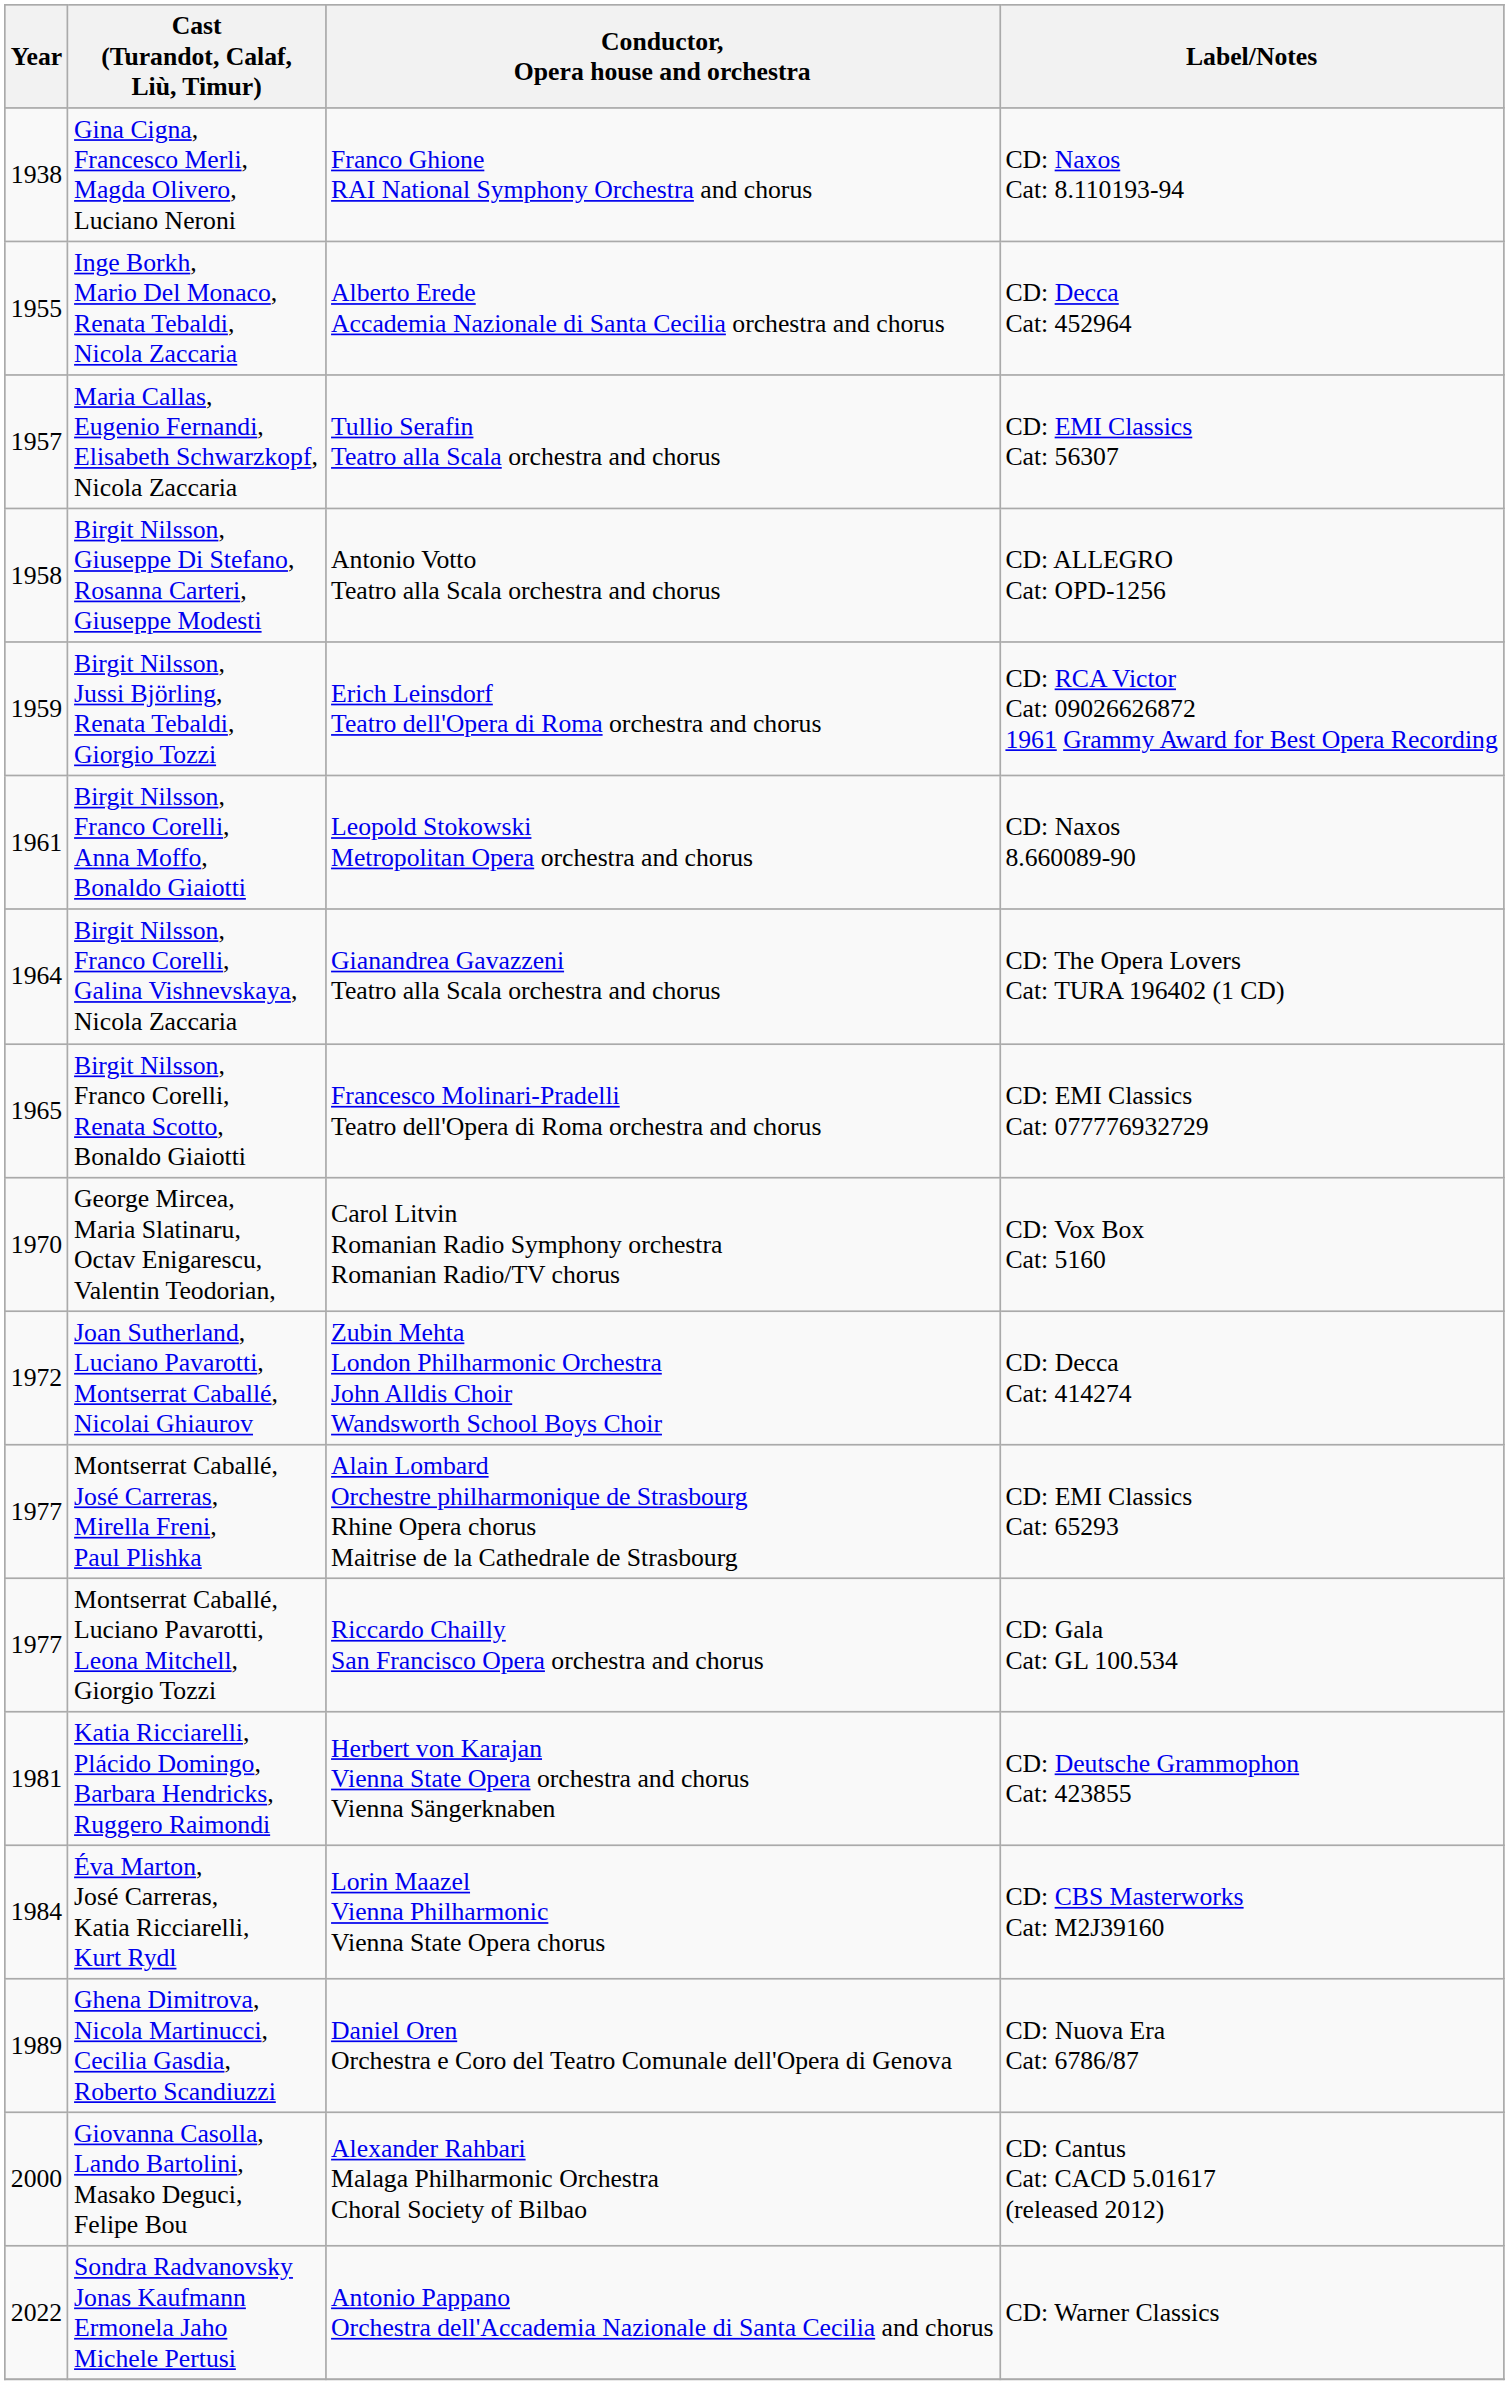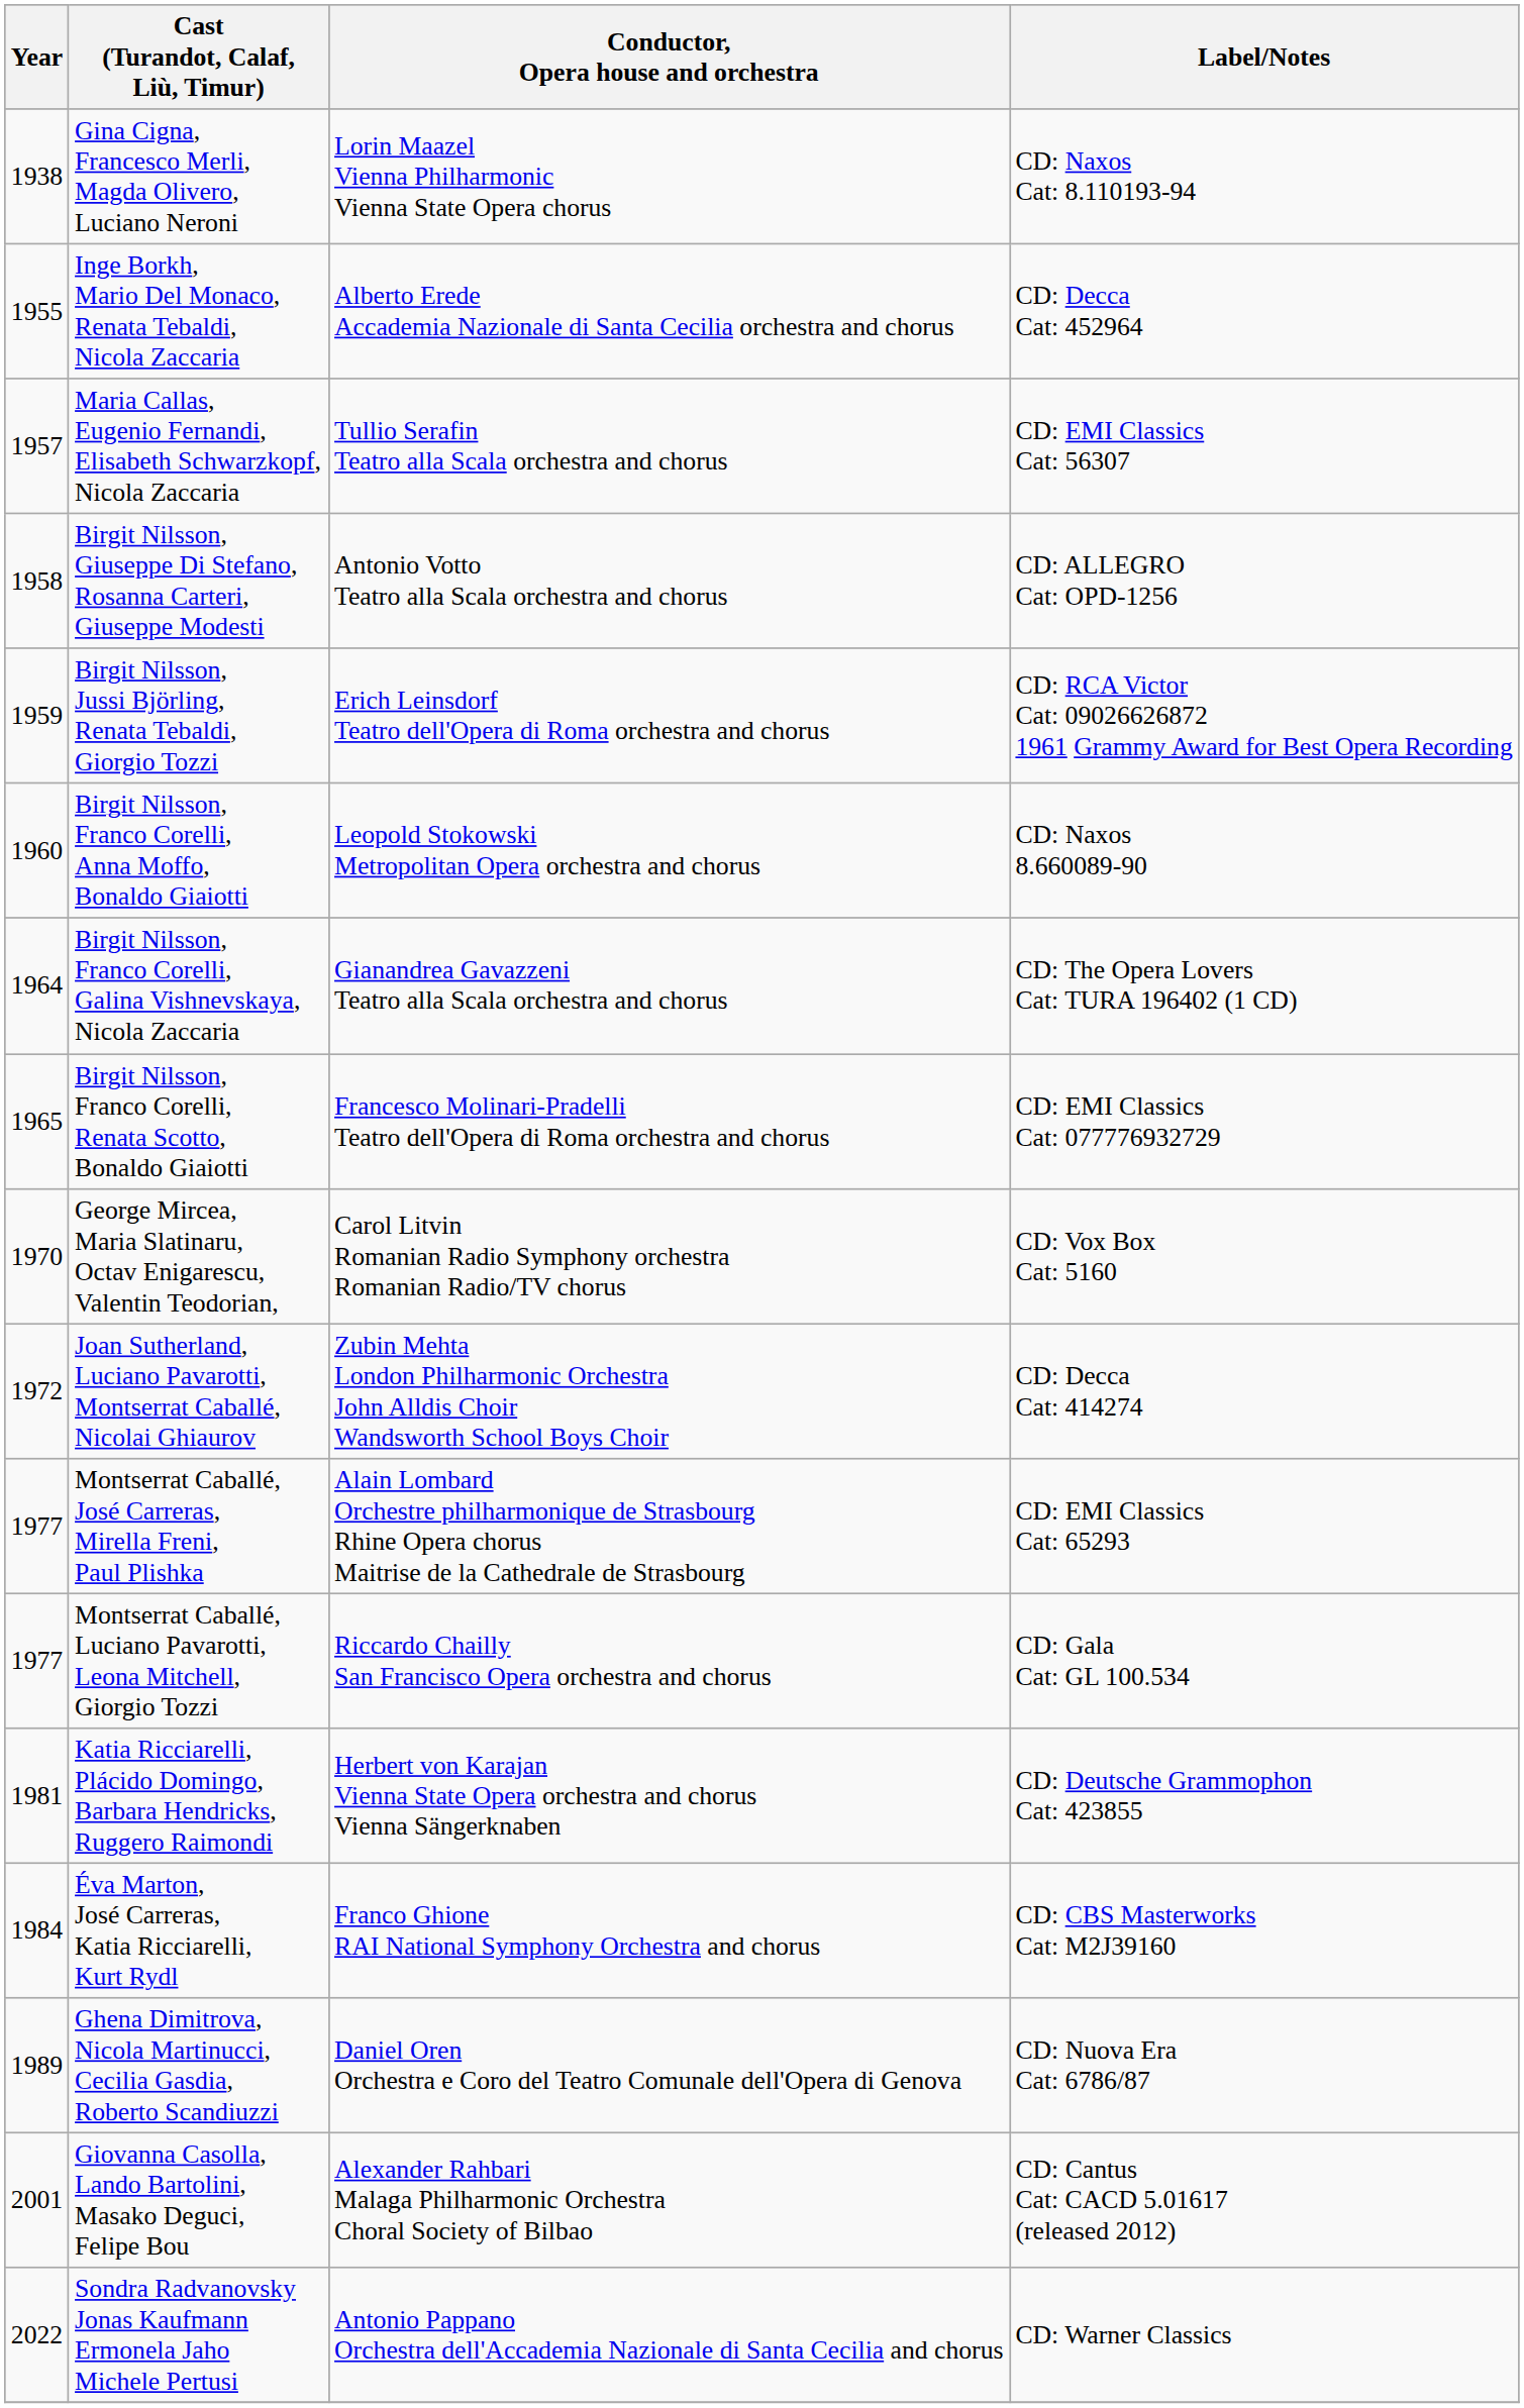 <table class="wikitable" style="font-size:95%;">
 <tr>
 <th>Year</th>
 <th width="145">Cast<br>(Turandot, Calaf,<br>Liù, Timur)</th>
 <th>Conductor,<br>Opera house and orchestra</th>
 <th>Label/Notes</th>
 </tr>
 <tr>
 <td>1938</td>
 <td><a href='#'>Gina Cigna</a>,<br><a href='#'>Francesco Merli</a>,<br><a href='#'>Magda Olivero</a>,<br>Luciano Neroni</td>
-<td><a href='#'>Franco Ghione</a><br><a href='#'>RAI National Symphony Orchestra</a> and chorus</td>
+<td><a href='#'>Lorin Maazel</a><br><a href='#'>Vienna Philharmonic</a><br> Vienna State Opera chorus</td>
 <td>CD: <a href='#'>Naxos</a> <br>Cat: 8.110193-94</td>
 </tr>
 <tr>
 <td>1955</td>
 <td><a href='#'>Inge Borkh</a>,<br><a href='#'>Mario Del Monaco</a>,<br><a href='#'>Renata Tebaldi</a>,<br> <a href='#'>Nicola Zaccaria</a></td>
 <td><a href='#'>Alberto Erede</a><br><a href='#'>Accademia Nazionale di Santa Cecilia</a> orchestra and chorus</td>
 <td>CD: <a href='#'>Decca</a><br>Cat: 452964</td>
 </tr>
 <tr>
 <td>1957</td>
 <td><a href='#'>Maria Callas</a>,<br><a href='#'>Eugenio Fernandi</a>,<br><a href='#'>Elisabeth Schwarzkopf</a>,<br>Nicola Zaccaria</td>
 <td><a href='#'>Tullio Serafin</a><br><a href='#'>Teatro alla Scala</a> orchestra and chorus</td>
 <td>CD: <a href='#'>EMI Classics</a><br>Cat: 56307</td>
 </tr>
 <tr>
 <td>1958</td>
 <td><a href='#'>Birgit Nilsson</a>,<br><a href='#'>Giuseppe Di Stefano</a>,<br><a href='#'>Rosanna Carteri</a>,<br><a href='#'>Giuseppe Modesti</a></td>
 <td>Antonio Votto<br>Teatro alla Scala orchestra and chorus</td>
 <td>CD: ALLEGRO<br>Cat: OPD-1256</td>
 </tr>
 <tr>
 <td>1959</td>
 <td><a href='#'>Birgit Nilsson</a>,<br><a href='#'>Jussi Björling</a>,<br><a href='#'>Renata Tebaldi</a>,<br> <a href='#'>Giorgio Tozzi</a><br></td>
 <td><a href='#'>Erich Leinsdorf</a><br><a href='#'>Teatro dell'Opera di Roma</a> orchestra and chorus</td>
 <td>CD: <a href='#'>RCA Victor</a><br>Cat: 09026626872<br><a href='#'>1961</a> <a href='#'>Grammy Award for Best Opera Recording</a></td>
 </tr>
 <tr>
-<td>1961</td>
+<td>1960</td>
 <td><a href='#'>Birgit Nilsson</a>,<br><a href='#'>Franco Corelli</a>,<br><a href='#'>Anna Moffo</a>,<br><a href='#'>Bonaldo Giaiotti</a><br></td>
 <td><a href='#'>Leopold Stokowski</a><br><a href='#'>Metropolitan Opera</a> orchestra and chorus</td>
 <td>CD: Naxos<br>8.660089-90</td>
 </tr>
 <tr>
 <td>1964</td>
 <td><a href='#'>Birgit Nilsson</a>,<br><a href='#'>Franco Corelli</a>,<br><a href='#'>Galina Vishnevskaya</a>,<br> Nicola Zaccaria</td>
 <td><a href='#'>Gianandrea Gavazzeni</a><br> Teatro alla Scala orchestra and chorus</td>
 <td>CD: The Opera Lovers<br>Cat: TURA 196402 (1 CD)</td>
 </tr>
 <tr>
 <td>1965</td>
 <td><a href='#'>Birgit Nilsson</a>,<br>Franco Corelli,<br><a href='#'>Renata Scotto</a>,<br>Bonaldo Giaiotti</td>
 <td><a href='#'>Francesco Molinari-Pradelli</a><br>Teatro dell'Opera di Roma orchestra and chorus</td>
 <td>CD: EMI Classics <br>Cat: 077776932729</td>
 </tr>
 <tr>
 <td>1970</td>
 <td>George Mircea,<br> Maria Slatinaru,<br> Octav Enigarescu,<br> Valentin Teodorian,</td>
 <td>Carol Litvin<br>Romanian Radio Symphony orchestra<br> Romanian Radio/TV chorus</td>
 <td>CD: Vox Box<br> Cat: 5160</td>
 </tr>
 <tr>
 <td>1972</td>
 <td><a href='#'>Joan Sutherland</a>,<br><a href='#'>Luciano Pavarotti</a>,<br><a href='#'>Montserrat Caballé</a>,<br><a href='#'>Nicolai Ghiaurov</a></td>
 <td><a href='#'>Zubin Mehta</a><br><a href='#'>London Philharmonic Orchestra</a><br><a href='#'>John Alldis Choir</a><br><a href='#'>Wandsworth School Boys Choir</a></td>
 <td>CD: Decca <br>Cat: 414274</td>
 </tr>
 <tr>
 <td>1977</td>
 <td>Montserrat Caballé,<br><a href='#'>José Carreras</a>,<br><a href='#'>Mirella Freni</a>,<br> <a href='#'>Paul Plishka</a></td>
 <td><a href='#'>Alain Lombard</a><br><a href='#'>Orchestre philharmonique de Strasbourg</a><br>Rhine Opera chorus<br> Maitrise  de la Cathedrale de Strasbourg</td>
 <td>CD: EMI Classics<br>Cat: 65293</td>
 </tr>
 <tr>
 <td>1977</td>
 <td>Montserrat Caballé,<br>Luciano Pavarotti,<br><a href='#'>Leona Mitchell</a>,<br>Giorgio Tozzi</td>
 <td><a href='#'>Riccardo Chailly</a><br><a href='#'>San Francisco Opera</a> orchestra and chorus</td>
 <td>CD: Gala <br>Cat: GL 100.534</td>
 </tr>
 <tr>
 <td>1981</td>
 <td><a href='#'>Katia Ricciarelli</a>,<br><a href='#'>Plácido Domingo</a>,<br><a href='#'>Barbara Hendricks</a>,<br><a href='#'>Ruggero Raimondi</a></td>
 <td><a href='#'>Herbert von Karajan</a><br><a href='#'>Vienna State Opera</a> orchestra and chorus<br> Vienna Sängerknaben</td>
 <td>CD: <a href='#'>Deutsche Grammophon</a><br>Cat: 423855</td>
 </tr>
 <tr>
 <td>1984</td>
 <td><a href='#'>Éva Marton</a>,<br>José Carreras,<br>Katia Ricciarelli,<br> <a href='#'>Kurt Rydl</a></td>
-<td><a href='#'>Lorin Maazel</a><br><a href='#'>Vienna Philharmonic</a><br> Vienna State Opera chorus</td>
+<td><a href='#'>Franco Ghione</a><br><a href='#'>RAI National Symphony Orchestra</a> and chorus</td>
 <td>CD: <a href='#'>CBS Masterworks</a><br>Cat: M2J39160</td>
 </tr>
 <tr>
 <td>1989</td>
 <td><a href='#'>Ghena Dimitrova</a>,<br><a href='#'>Nicola Martinucci</a>,<br><a href='#'>Cecilia Gasdia</a>,<br><a href='#'>Roberto Scandiuzzi</a></td>
 <td><a href='#'>Daniel Oren</a><br>Orchestra e Coro del Teatro Comunale dell'Opera di Genova</td>
 <td>CD: Nuova Era<br>Cat: 6786/87</td>
 </tr>
 <tr>
-<td>2000</td>
+<td>2001</td>
 <td><a href='#'>Giovanna Casolla</a>,<br><a href='#'>Lando Bartolini</a>,<br>Masako Deguci,<br>Felipe Bou</td>
 <td><a href='#'>Alexander Rahbari</a><br>Malaga Philharmonic Orchestra<br>Choral Society of Bilbao</td>
 <td>CD: Cantus<br> Cat: CACD 5.01617<br> (released 2012)</td>
 </tr>
 <tr>
 <td>2022</td>
 <td><a href='#'>Sondra Radvanovsky</a><br><a href='#'>Jonas Kaufmann</a><br><a href='#'>Ermonela Jaho</a><br><a href='#'>Michele Pertusi</a></td>
 <td><a href='#'>Antonio Pappano</a><br><a href='#'>Orchestra dell'Accademia Nazionale di Santa Cecilia</a> and chorus</td>
 <td>CD: Warner Classics</td>
 </tr>
 <tr>
 </tr>
 </table>
